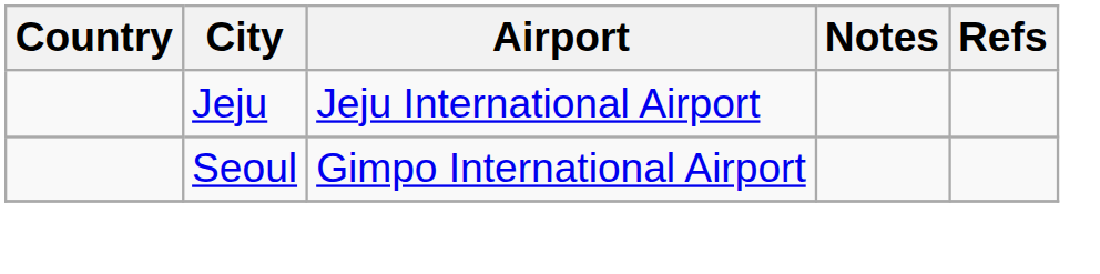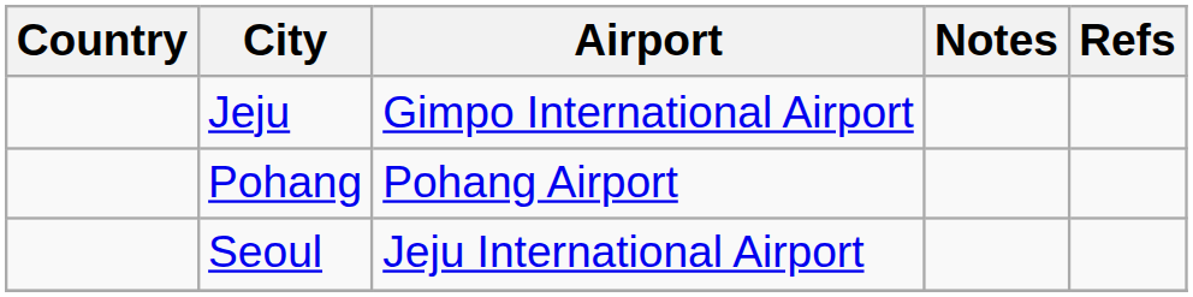 <table class="sortable wikitable">
 <tr>
 <th>Country</th>
 <th>City</th>
 <th>Airport</th>
 <th>Notes</th>
 <th>Refs</th>
 </tr>
 <tr>
 <td></td>
 <td><a href='#'>Jeju</a></td>
-<td><a href='#'>Jeju International Airport</a></td>
+<td><a href='#'>Gimpo International Airport</a></td>
 <td align=center></td>
 <td align=center></td>
 </tr>
 <tr>
 <td></td>
+<td><a href='#'>Pohang</a></td>
+<td><a href='#'>Pohang Airport</a></td>
+<td></td>
+<td align=center></td>
+</tr>
+<tr>
+<td></td>
 <td><a href='#'>Seoul</a></td>
-<td><a href='#'>Gimpo International Airport</a></td>
+<td><a href='#'>Jeju International Airport</a></td>
 <td align=center></td>
 <td align=center></td>
 </tr>
 <tr>
 </tr>
 </table>
